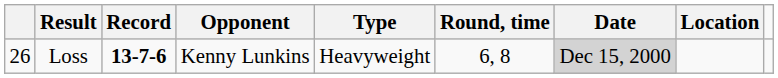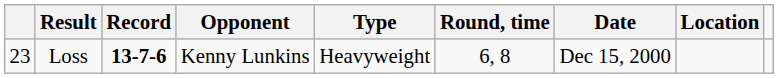 <table class="wikitable" style="text-align:center; font-size:95%">
 <tr>
 <th></th>
 <th>Result</th>
 <th>Record</th>
 <th>Opponent</th>
 <th>Type</th>
 <th>Round, time</th>
 <th>Date</th>
 <th>Location</th>
 </tr>
 <tr>
-<td>26</td>
+<td>23</td>
 <td>Loss</td>
 <td><strong>13-7-6</strong></td>
 <td style="text-align:left;">Kenny Lunkins</td>
 <td>Heavyweight</td>
 <td>6, 8</td>
-<td style="background: lightgrey;">Dec 15, 2000</td>
+<td>Dec 15, 2000</td>
 <td style="text-align:left;"></td>
 <td style="text-align:left;"></td>
 </tr>
 </table>
